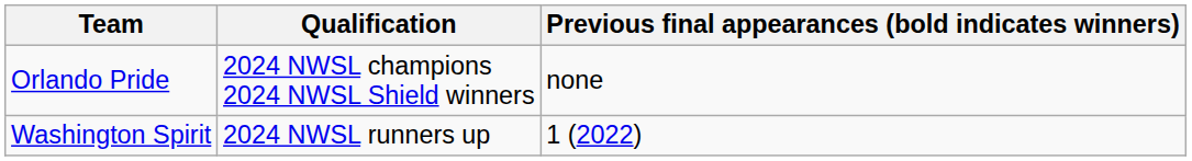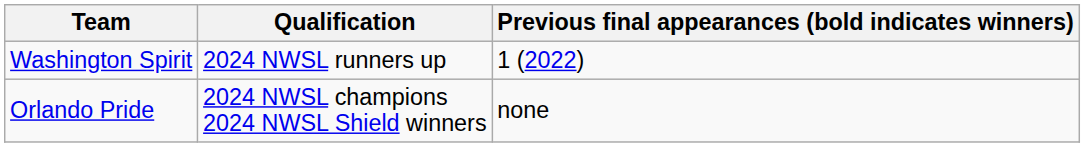 <table class="wikitable">
 <tr>
 <th>Team</th>
 <th>Qualification</th>
 <th>Previous final appearances (bold indicates winners)</th>
 </tr>
 <tr>
+<td><a href='#'>Washington Spirit</a></td>
+<td><a href='#'>2024 NWSL</a> runners up</td>
+<td>1 (<a href='#'>2022</a>)</td>
+</tr>
+<tr>
 <td><a href='#'>Orlando Pride</a></td>
 <td><a href='#'>2024 NWSL</a> champions<br><a href='#'>2024 NWSL Shield</a> winners</td>
 <td>none</td>
 </tr>
-<tr>
-<td><a href='#'>Washington Spirit</a></td>
-<td><a href='#'>2024 NWSL</a> runners up</td>
-<td>1 (<a href='#'>2022</a>)</td>
-</tr>
 </table>
